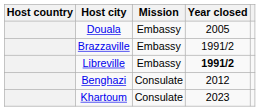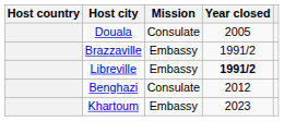 <table class="wikitable plainrowheaders" style="text-align:center;">
 <tr>
 <th scope="col">Host country</th>
 <th scope="col">Host city</th>
 <th scope="col">Mission</th>
 <th scope="col">Year closed</th>
 <th scope="col"></th>
 </tr>
 <tr>
 <th scope="row"></th>
 <td><a href='#'>Douala</a></td>
-<td>Embassy</td>
+<td>Consulate</td>
 <td>2005</td>
 <td></td>
 </tr>
 <tr>
 <th scope="row"></th>
 <td><a href='#'>Brazzaville</a></td>
 <td>Embassy</td>
 <td>1991/2</td>
 <td></td>
 </tr>
 <tr>
 <th scope="row"></th>
 <td><a href='#'>Libreville</a></td>
 <td>Embassy</td>
 <td><strong>1991/2</strong></td>
 <td></td>
 </tr>
 <tr>
 <th scope="row"></th>
 <td><a href='#'>Benghazi</a></td>
 <td>Consulate</td>
 <td>2012</td>
 <td></td>
 </tr>
 <tr>
 <th scope="row"></th>
 <td><a href='#'>Khartoum</a></td>
-<td>Consulate</td>
+<td>Embassy</td>
 <td>2023</td>
 <td></td>
 </tr>
 </table>
